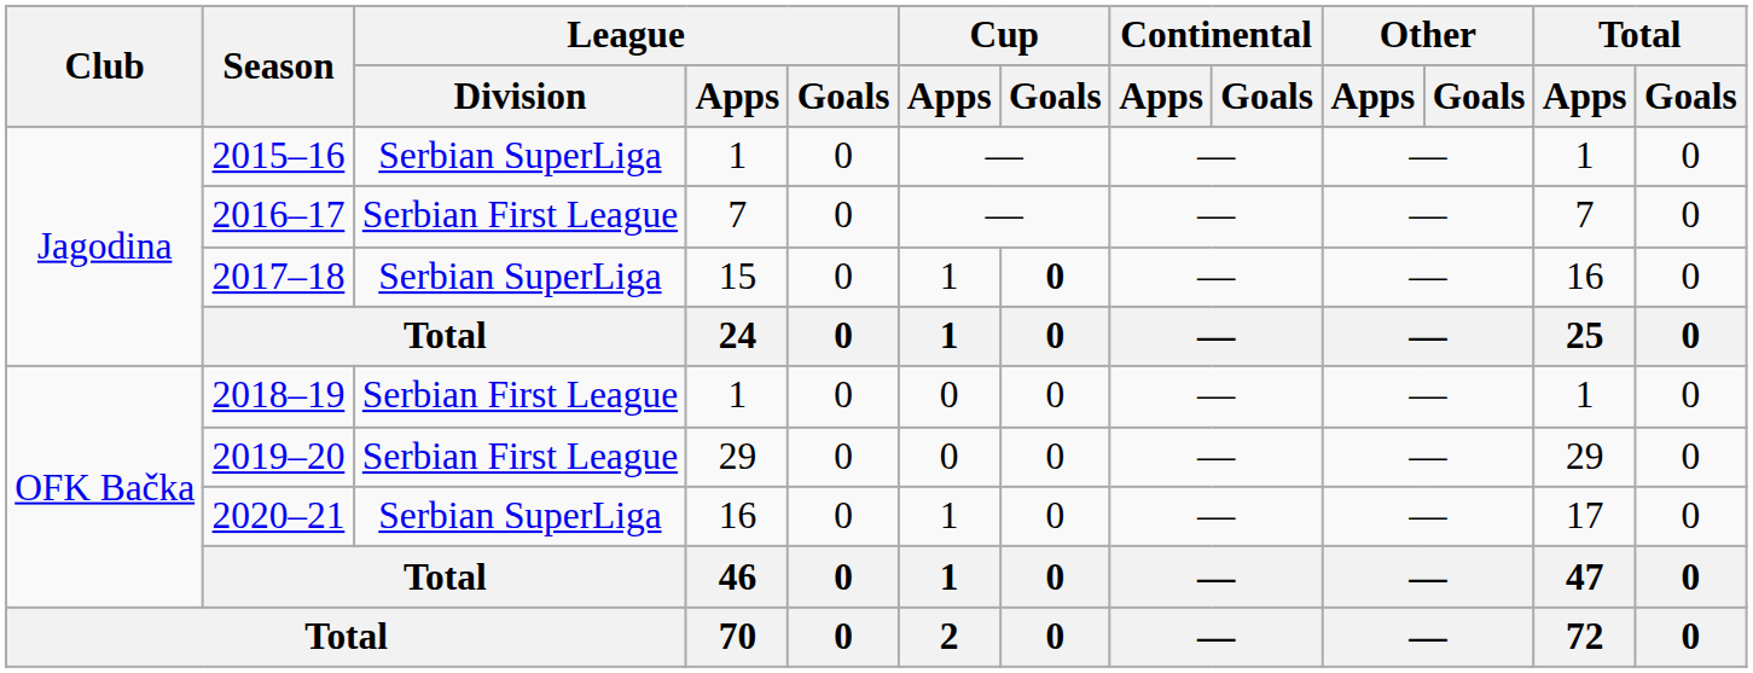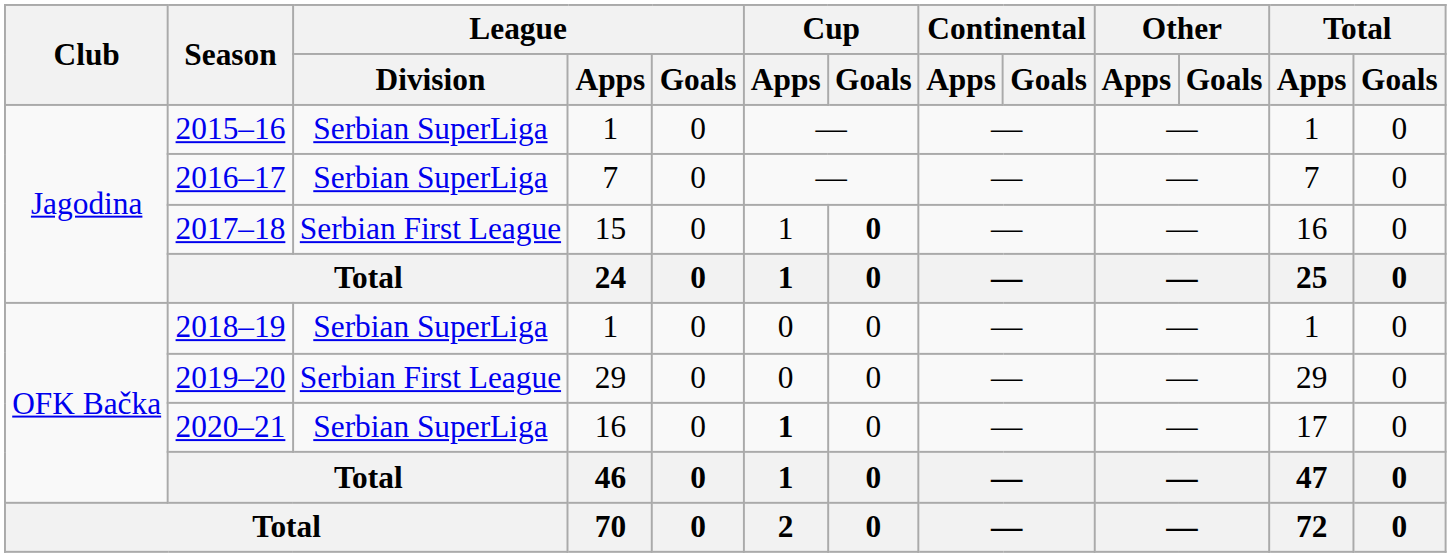 <table class="wikitable" style="text-align:center">
 <tr>
 <th rowspan="2">Club</th>
 <th rowspan="2">Season</th>
 <th colspan="3">League</th>
 <th colspan="2">Cup</th>
 <th colspan="2">Continental</th>
 <th colspan="2">Other</th>
 <th colspan="2">Total</th>
 </tr>
 <tr>
 <th>Division</th>
 <th>Apps</th>
 <th>Goals</th>
 <th>Apps</th>
 <th>Goals</th>
 <th>Apps</th>
 <th>Goals</th>
 <th>Apps</th>
 <th>Goals</th>
 <th>Apps</th>
 <th>Goals</th>
 </tr>
 <tr>
 <td rowspan="4"><a href='#'>Jagodina</a></td>
 <td><a href='#'>2015–16</a></td>
 <td><a href='#'>Serbian SuperLiga</a></td>
 <td>1</td>
 <td>0</td>
 <td colspan="2">—</td>
 <td colspan="2">—</td>
 <td colspan="2">—</td>
 <td>1</td>
 <td>0</td>
 </tr>
 <tr>
 <td><a href='#'>2016–17</a></td>
-<td><a href='#'>Serbian First League</a></td>
+<td><a href='#'>Serbian SuperLiga</a></td>
 <td>7</td>
 <td>0</td>
 <td colspan="2">—</td>
 <td colspan="2">—</td>
 <td colspan="2">—</td>
 <td>7</td>
 <td>0</td>
 </tr>
 <tr>
 <td><a href='#'>2017–18</a></td>
-<td><a href='#'>Serbian SuperLiga</a></td>
+<td><a href='#'>Serbian First League</a></td>
 <td>15</td>
 <td>0</td>
 <td>1</td>
 <td><strong>0</strong></td>
 <td colspan="2">—</td>
 <td colspan="2">—</td>
 <td>16</td>
 <td>0</td>
 </tr>
 <tr>
 <th colspan="2">Total</th>
 <th>24</th>
 <th>0</th>
 <th>1</th>
 <th>0</th>
 <th colspan="2">—</th>
 <th colspan="2">—</th>
 <th>25</th>
 <th>0</th>
 </tr>
 <tr>
 <td rowspan="4"><a href='#'>OFK Bačka</a></td>
 <td><a href='#'>2018–19</a></td>
-<td><a href='#'>Serbian First League</a></td>
+<td><a href='#'>Serbian SuperLiga</a></td>
 <td>1</td>
 <td>0</td>
 <td>0</td>
 <td>0</td>
 <td colspan="2">—</td>
 <td colspan="2">—</td>
 <td>1</td>
 <td>0</td>
 </tr>
 <tr>
 <td><a href='#'>2019–20</a></td>
 <td><a href='#'>Serbian First League</a></td>
 <td>29</td>
 <td>0</td>
 <td>0</td>
 <td>0</td>
 <td colspan="2">—</td>
 <td colspan="2">—</td>
 <td>29</td>
 <td>0</td>
 </tr>
 <tr>
 <td><a href='#'>2020–21</a></td>
 <td><a href='#'>Serbian SuperLiga</a></td>
 <td>16</td>
 <td>0</td>
-<td>1</td>
+<td><strong>1</strong></td>
 <td>0</td>
 <td colspan="2">—</td>
 <td colspan="2">—</td>
 <td>17</td>
 <td>0</td>
 </tr>
 <tr>
 <th colspan="2">Total</th>
 <th>46</th>
 <th>0</th>
 <th>1</th>
 <th>0</th>
 <th colspan="2">—</th>
 <th colspan="2">—</th>
 <th>47</th>
 <th>0</th>
 </tr>
 <tr>
 <th colspan="3">Total</th>
 <th>70</th>
 <th>0</th>
 <th>2</th>
 <th>0</th>
 <th colspan="2">—</th>
 <th colspan="2">—</th>
 <th>72</th>
 <th>0</th>
 </tr>
 </table>
